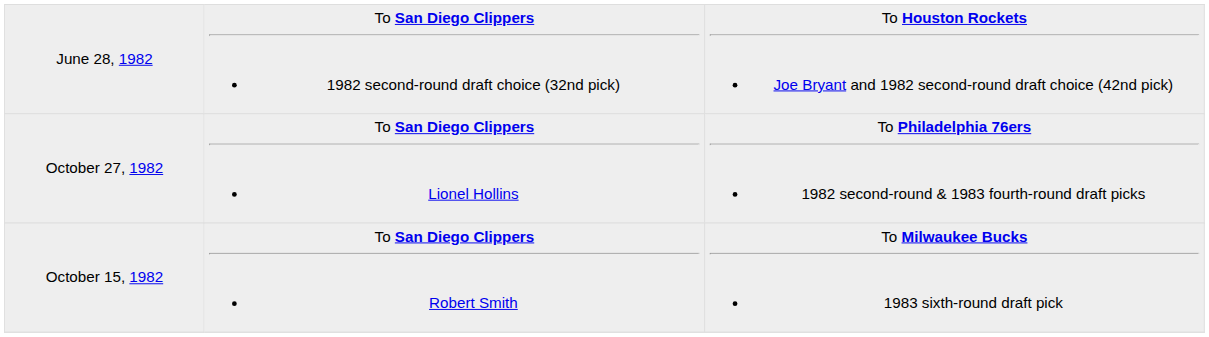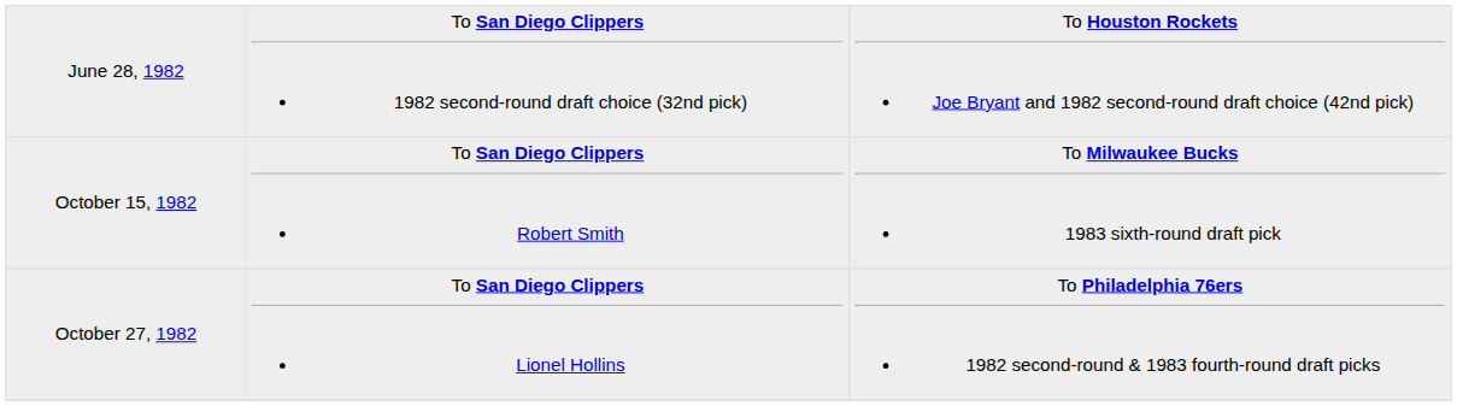 <table border=1 style="border-collapse:collapse; text-align: center; width: 100%" bordercolor="#DFDFDF"  cellpadding="5">
 <tr>
 </tr>
 <tr bgcolor="eeeeee">
 <td style="width:12%">June 28, <a href='#'>1982</a></td>
 <td style="width:30%" valign="top">To <strong><a href='#'>San Diego Clippers</a></strong><hr><br><ul><li>1982 second-round draft choice (32nd pick)</li></ul></td>
 <td style="width:30%" valign="top">To <strong><a href='#'>Houston Rockets</a></strong><hr><br><ul><li><a href='#'>Joe Bryant</a> and 1982 second-round draft choice (42nd pick)</li></ul></td>
 </tr>
 <tr>
 </tr>
 <tr bgcolor="eeeeee">
+<td style="width:12%">October 15, <a href='#'>1982</a></td>
+<td style="width:30%" valign="top">To <strong><a href='#'>San Diego Clippers</a></strong><hr><br><ul><li><a href='#'>Robert Smith</a></li></ul></td>
+<td style="width:30%" valign="top">To <strong><a href='#'>Milwaukee Bucks</a></strong><hr><br><ul><li>1983 sixth-round draft pick</li></ul></td>
+</tr>
+<tr>
+</tr>
+<tr bgcolor="eeeeee">
 <td style="width:12%">October 27, <a href='#'>1982</a></td>
 <td style="width:30%" valign="top">To <strong><a href='#'>San Diego Clippers</a></strong><hr><br><ul><li><a href='#'>Lionel Hollins</a></li></ul></td>
 <td style="width:30%" valign="top">To <strong><a href='#'>Philadelphia 76ers</a></strong><hr><br><ul><li>1982 second-round & 1983 fourth-round draft picks</li></ul></td>
 </tr>
 <tr>
 </tr>
-<tr bgcolor="eeeeee">
-<td style="width:12%">October 15, <a href='#'>1982</a></td>
-<td style="width:30%" valign="top">To <strong><a href='#'>San Diego Clippers</a></strong><hr><br><ul><li><a href='#'>Robert Smith</a></li></ul></td>
-<td style="width:30%" valign="top">To <strong><a href='#'>Milwaukee Bucks</a></strong><hr><br><ul><li>1983 sixth-round draft pick</li></ul></td>
-</tr>
-<tr>
-</tr>
 </table>
